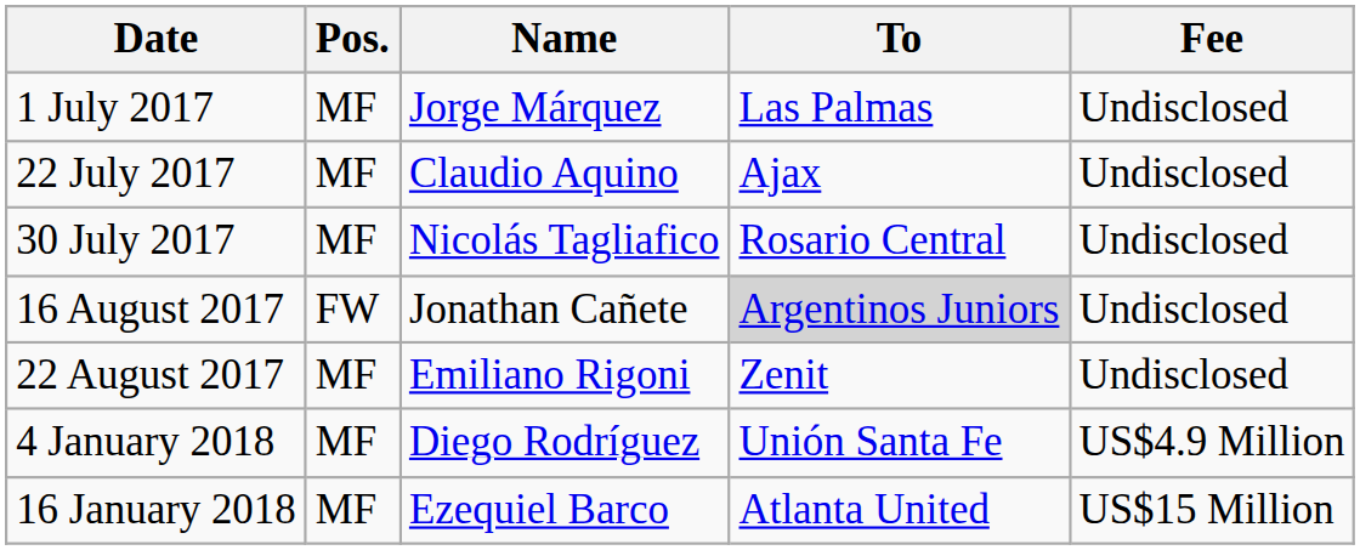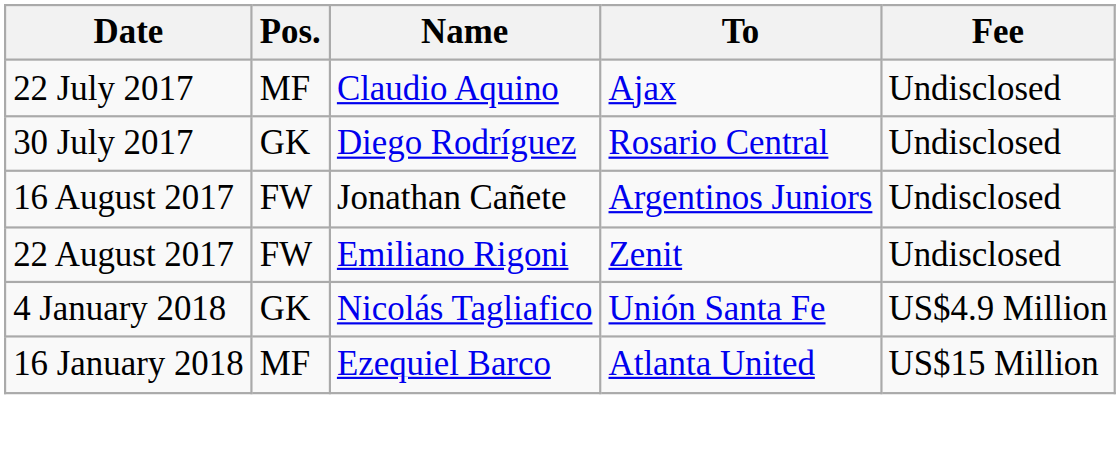 <table class="wikitable">
 <tr>
 <th>Date</th>
 <th>Pos.</th>
 <th>Name</th>
 <th>To</th>
 <th>Fee</th>
-</tr>
-<tr>
-<td>1 July 2017</td>
-<td>MF</td>
-<td> <a href='#'>Jorge Márquez</a></td>
-<td> <a href='#'>Las Palmas</a></td>
-<td>Undisclosed</td>
 </tr>
 <tr>
 <td>22 July 2017</td>
 <td>MF</td>
 <td> <a href='#'>Claudio Aquino</a></td>
 <td> <a href='#'>Ajax</a></td>
 <td>Undisclosed</td>
 </tr>
 <tr>
 <td>30 July 2017</td>
-<td>MF</td>
-<td> <a href='#'>Nicolás Tagliafico</a></td>
+<td>GK</td>
+<td> <a href='#'>Diego Rodríguez</a></td>
 <td> <a href='#'>Rosario Central</a></td>
 <td>Undisclosed</td>
 </tr>
 <tr>
 <td>16 August 2017</td>
 <td>FW</td>
 <td> Jonathan Cañete</td>
-<td style="background: lightgrey;"> <a href='#'>Argentinos Juniors</a></td>
+<td> <a href='#'>Argentinos Juniors</a></td>
 <td>Undisclosed</td>
 </tr>
 <tr>
 <td>22 August 2017</td>
-<td>MF</td>
+<td>FW</td>
 <td> <a href='#'>Emiliano Rigoni</a></td>
 <td> <a href='#'>Zenit</a></td>
 <td>Undisclosed</td>
 </tr>
 <tr>
 <td>4 January 2018</td>
-<td>MF</td>
-<td> <a href='#'>Diego Rodríguez</a></td>
+<td>GK</td>
+<td> <a href='#'>Nicolás Tagliafico</a></td>
 <td> <a href='#'>Unión Santa Fe</a></td>
 <td>US$4.9 Million</td>
 </tr>
 <tr>
 <td>16 January 2018</td>
 <td>MF</td>
 <td> <a href='#'>Ezequiel Barco</a></td>
 <td> <a href='#'>Atlanta United</a></td>
 <td>US$15 Million</td>
 </tr>
 </table>
